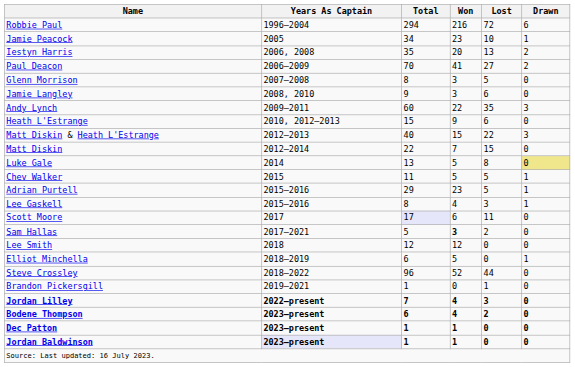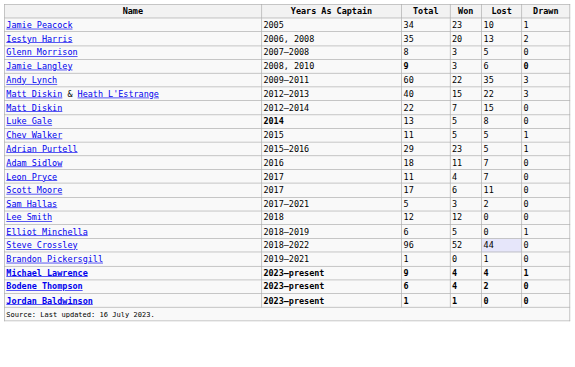 <table class="wikitable"  style="width:55%;">
 <tr>
 <th>Name</th>
 <th>Years As Captain</th>
 <th>Total</th>
 <th>Won</th>
 <th>Lost</th>
 <th>Drawn</th>
-</tr>
-<tr>
-<td> <a href='#'>Robbie Paul</a></td>
-<td>1996–2004</td>
-<td>294</td>
-<td>216</td>
-<td>72</td>
-<td>6</td>
 </tr>
 <tr>
 <td> <a href='#'>Jamie Peacock</a></td>
 <td>2005</td>
 <td>34</td>
 <td>23</td>
 <td>10</td>
 <td>1</td>
 </tr>
 <tr>
 <td> <a href='#'>Iestyn Harris</a></td>
 <td>2006, 2008</td>
 <td>35</td>
 <td>20</td>
 <td>13</td>
 <td>2</td>
 </tr>
 <tr>
-<td> <a href='#'>Paul Deacon</a></td>
-<td>2006–2009</td>
-<td>70</td>
-<td>41</td>
-<td>27</td>
-<td>2</td>
-</tr>
-<tr>
 <td> <a href='#'>Glenn Morrison</a></td>
 <td>2007–2008</td>
 <td>8</td>
 <td>3</td>
 <td>5</td>
 <td>0</td>
 </tr>
 <tr>
 <td> <a href='#'>Jamie Langley</a></td>
 <td>2008, 2010</td>
-<td>9</td>
+<td><strong>9</strong></td>
 <td>3</td>
 <td>6</td>
-<td>0</td>
+<td><strong>0</strong></td>
 </tr>
 <tr>
 <td> <a href='#'>Andy Lynch</a></td>
 <td>2009–2011</td>
 <td>60</td>
 <td>22</td>
 <td>35</td>
 <td>3</td>
-</tr>
-<tr>
-<td> <a href='#'>Heath L'Estrange</a></td>
-<td>2010, 2012–2013</td>
-<td>15</td>
-<td>9</td>
-<td>6</td>
-<td>0</td>
 </tr>
 <tr>
 <td> <a href='#'>Matt Diskin</a> &  <a href='#'>Heath L'Estrange</a></td>
 <td>2012–2013</td>
 <td>40</td>
 <td>15</td>
 <td>22</td>
 <td>3</td>
 </tr>
 <tr>
 <td> <a href='#'>Matt Diskin</a></td>
 <td>2012–2014</td>
 <td>22</td>
 <td>7</td>
 <td>15</td>
 <td>0</td>
 </tr>
 <tr>
 <td> <a href='#'>Luke Gale</a></td>
-<td>2014</td>
+<td><strong>2014</strong></td>
 <td>13</td>
 <td>5</td>
 <td>8</td>
-<td style="background: khaki;">0</td>
+<td>0</td>
 </tr>
 <tr>
 <td> <a href='#'>Chev Walker</a></td>
 <td>2015</td>
 <td>11</td>
 <td>5</td>
 <td>5</td>
 <td>1</td>
 </tr>
 <tr>
 <td> <a href='#'>Adrian Purtell</a></td>
 <td>2015–2016</td>
 <td>29</td>
 <td>23</td>
 <td>5</td>
 <td>1</td>
 </tr>
 <tr>
-<td> <a href='#'>Lee Gaskell</a></td>
-<td>2015–2016</td>
-<td>8</td>
+<td> <a href='#'>Adam Sidlow</a></td>
+<td>2016</td>
+<td>18</td>
+<td>11</td>
+<td>7</td>
+<td>0</td>
+</tr>
+<tr>
+<td> <a href='#'>Leon Pryce</a></td>
+<td>2017</td>
+<td>11</td>
 <td>4</td>
-<td>3</td>
-<td>1</td>
+<td>7</td>
+<td>0</td>
 </tr>
 <tr>
 <td> <a href='#'>Scott Moore</a></td>
 <td>2017</td>
-<td style="background: lavender;">17</td>
+<td>17</td>
 <td>6</td>
 <td>11</td>
 <td>0</td>
 </tr>
 <tr>
 <td> <a href='#'>Sam Hallas</a></td>
 <td>2017–2021</td>
 <td>5</td>
-<td><strong>3</strong></td>
+<td>3</td>
 <td>2</td>
 <td>0</td>
 </tr>
 <tr>
 <td> <a href='#'>Lee Smith</a></td>
 <td>2018</td>
 <td>12</td>
 <td>12</td>
 <td>0</td>
 <td>0</td>
 </tr>
 <tr>
 <td> <a href='#'>Elliot Minchella</a></td>
 <td>2018–2019</td>
 <td>6</td>
 <td>5</td>
 <td>0</td>
 <td>1</td>
 </tr>
 <tr>
 <td> <a href='#'>Steve Crossley</a></td>
 <td>2018–2022</td>
 <td>96</td>
 <td>52</td>
-<td>44</td>
+<td style="background: lavender;">44</td>
 <td>0</td>
 </tr>
 <tr>
 <td> <a href='#'>Brandon Pickersgill</a></td>
 <td>2019–2021</td>
 <td>1</td>
 <td>0</td>
 <td>1</td>
 <td>0</td>
 </tr>
 <tr>
-<td> <strong><a href='#'>Jordan Lilley</a></strong></td>
-<td><strong>2022–present</strong></td>
-<td><strong>7</strong></td>
+<td> <strong><a href='#'>Michael Lawrence</a></strong></td>
+<td><strong>2023–present</strong></td>
+<td><strong>9</strong></td>
 <td><strong>4</strong></td>
-<td><strong>3</strong></td>
-<td><strong>0</strong></td>
+<td><strong>4</strong></td>
+<td><strong>1</strong></td>
 </tr>
 <tr>
 <td> <strong><a href='#'>Bodene Thompson</a></strong></td>
 <td><strong>2023–present</strong></td>
 <td><strong>6</strong></td>
 <td><strong>4</strong></td>
 <td><strong>2</strong></td>
 <td><strong>0</strong></td>
 </tr>
 <tr>
-<td> <strong><a href='#'>Dec Patton</a></strong></td>
+<td> <strong><a href='#'>Jordan Baldwinson</a></strong></td>
 <td><strong>2023–present</strong></td>
-<td><strong>1</strong></td>
-<td><strong>1</strong></td>
-<td><strong>0</strong></td>
-<td><strong>0</strong></td>
-</tr>
-<tr>
-<td> <strong><a href='#'>Jordan Baldwinson</a></strong></td>
-<td style="background: lavender;"><strong>2023–present</strong></td>
 <td><strong>1</strong></td>
 <td><strong>1</strong></td>
 <td><strong>0</strong></td>
 <td><strong>0</strong></td>
 </tr>
 <tr>
 <td colspan=6><small>Source: Last updated: 16 July 2023.</small></td>
 </tr>
 </table>
